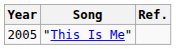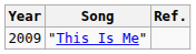 <table class="wikitable">
 <tr>
 <th>Year</th>
 <th>Song</th>
 <th>Ref.</th>
 </tr>
 <tr>
-<td>2005</td>
+<td>2009</td>
 <td>"<a href='#'>This Is Me</a>"</td>
 <td></td>
 </tr>
 </table>
